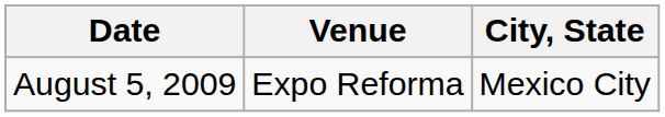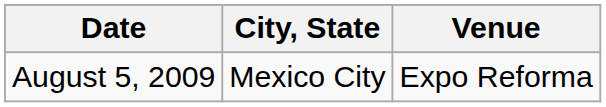 <table class="wikitable">
 <tr>
 <th>Date</th>
+<th>City, State</th>
 <th>Venue</th>
-<th>City, State</th>
 </tr>
 <tr>
 <td>August 5, 2009</td>
+<td>Mexico City</td>
 <td>Expo Reforma</td>
-<td>Mexico City</td>
 </tr>
 </table>
